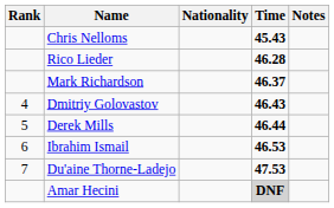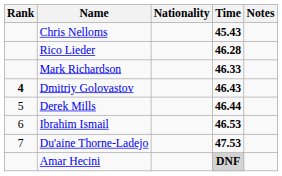 <table class="wikitable sortable" style="text-align:center">
 <tr>
 <th>Rank</th>
 <th>Name</th>
 <th>Nationality</th>
 <th>Time</th>
 <th>Notes</th>
 </tr>
 <tr>
 <td></td>
 <td align=left><a href='#'>Chris Nelloms</a></td>
 <td align=left></td>
 <td><strong>45.43</strong></td>
 <td></td>
 </tr>
 <tr>
 <td></td>
 <td align=left><a href='#'>Rico Lieder</a></td>
 <td align=left></td>
 <td><strong>46.28</strong></td>
 <td></td>
 </tr>
 <tr>
 <td></td>
 <td align=left><a href='#'>Mark Richardson</a></td>
 <td align=left></td>
-<td><strong>46.37</strong></td>
+<td><strong>46.33</strong></td>
 <td></td>
 </tr>
 <tr>
-<td>4</td>
+<td><strong>4</strong></td>
 <td align=left><a href='#'>Dmitriy Golovastov</a></td>
 <td align=left></td>
 <td><strong>46.43</strong></td>
 <td></td>
 </tr>
 <tr>
 <td>5</td>
 <td align=left><a href='#'>Derek Mills</a></td>
 <td align=left></td>
 <td><strong>46.44</strong></td>
 <td></td>
 </tr>
 <tr>
 <td>6</td>
 <td align=left><a href='#'>Ibrahim Ismail</a></td>
 <td align=left></td>
 <td><strong>46.53</strong></td>
 <td></td>
 </tr>
 <tr>
 <td>7</td>
 <td align=left><a href='#'>Du'aine Thorne-Ladejo</a></td>
 <td align=left></td>
 <td><strong>47.53</strong></td>
 <td></td>
 </tr>
 <tr>
 <td></td>
 <td align=left><a href='#'>Amar Hecini</a></td>
 <td align=left></td>
 <td style="background: lightgrey;"><strong>DNF</strong></td>
 <td></td>
 </tr>
 </table>
